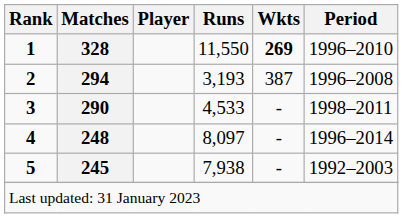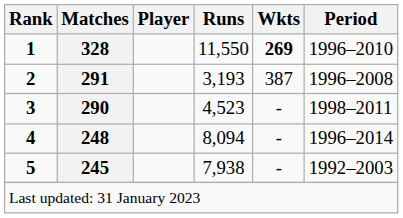 <table class="wikitable plainrowheaders sortable">
 <tr>
 <th scope=col>Rank</th>
 <th scope=col>Matches</th>
 <th scope=col>Player</th>
 <th scope=col>Runs</th>
 <th scope=col>Wkts</th>
 <th scope=col>Period</th>
 </tr>
 <tr>
 <td align=center><strong>1</strong></td>
 <th scope=row style="text-align:center;">328</th>
 <td></td>
 <td align=center>11,550</td>
 <td align=center><strong>269</strong></td>
 <td>1996–2010</td>
 </tr>
 <tr>
 <td align=center><strong>2</strong></td>
-<th scope=row style="text-align:center;">294</th>
+<th scope=row style="text-align:center;">291</th>
 <td></td>
 <td align=center>3,193</td>
 <td align=center>387</td>
 <td>1996–2008</td>
 </tr>
 <tr>
 <td align=center><strong>3</strong></td>
 <th scope=row style=text-align:center;>290</th>
 <td></td>
-<td align=center>4,533</td>
+<td align=center>4,523</td>
 <td align=center>-</td>
 <td>1998–2011</td>
 </tr>
 <tr>
 <td align=center><strong>4</strong></td>
 <th scope=row style=text-align:center;>248</th>
 <td></td>
-<td align=center>8,097</td>
+<td align=center>8,094</td>
 <td align=center>-</td>
 <td>1996–2014</td>
 </tr>
 <tr>
 <td align=center><strong>5</strong></td>
 <th scope=row style=text-align:center;>245</th>
 <td></td>
 <td align=center>7,938</td>
 <td align=center>-</td>
 <td>1992–2003</td>
 </tr>
 <tr>
 </tr>
 <tr class=sortbottom>
 <td colspan=6><small>Last updated: 31 January 2023</small></td>
 </tr>
 </table>
